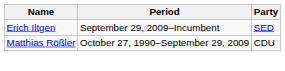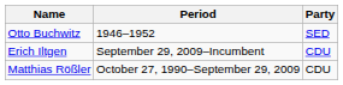 <table class="wikitable">
 <tr>
 <th>Name</th>
 <th>Period</th>
 <th>Party</th>
 </tr>
 <tr>
+<td><a href='#'>Otto Buchwitz</a></td>
+<td>1946–1952</td>
+<td><a href='#'>SED</a></td>
+</tr>
+<tr>
 <td><a href='#'>Erich Iltgen</a></td>
 <td>September 29, 2009–Incumbent</td>
-<td><a href='#'>SED</a></td>
+<td><a href='#'>CDU</a></td>
 </tr>
 <tr>
 <td><a href='#'>Matthias Rößler</a></td>
 <td>October 27, 1990–September 29, 2009</td>
 <td>CDU</td>
 </tr>
 </table>
